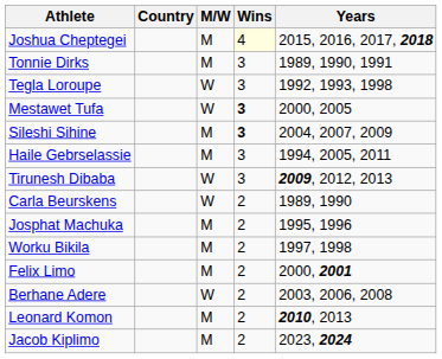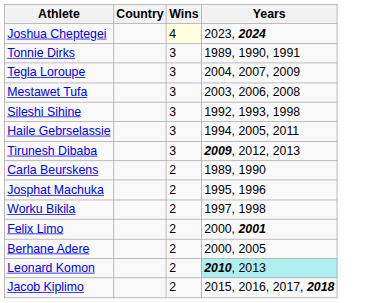 <table class="wikitable sortable">
 <tr>
 <th>Athlete</th>
 <th>Country</th>
-<th>M/W</th>
 <th>Wins</th>
 <th>Years</th>
 </tr>
 <tr>
 <td><a href='#'>Joshua Cheptegei</a></td>
 <td></td>
-<td>M</td>
 <td style="background: lightyellow;">4</td>
-<td>2015, 2016, 2017, <strong><em>2018</em></strong></td>
+<td>2023, <strong><em>2024</em></strong></td>
 </tr>
 <tr>
 <td><a href='#'>Tonnie Dirks</a></td>
 <td></td>
-<td>M</td>
 <td>3</td>
 <td>1989, 1990, 1991</td>
 </tr>
 <tr>
 <td><a href='#'>Tegla Loroupe</a></td>
 <td></td>
-<td>W</td>
+<td>3</td>
+<td>2004, 2007, 2009</td>
+</tr>
+<tr>
+<td><a href='#'>Mestawet Tufa</a></td>
+<td></td>
+<td>3</td>
+<td>2003, 2006, 2008</td>
+</tr>
+<tr>
+<td><a href='#'>Sileshi Sihine</a></td>
+<td></td>
 <td>3</td>
 <td>1992, 1993, 1998</td>
 </tr>
 <tr>
-<td><a href='#'>Mestawet Tufa</a></td>
-<td></td>
-<td>W</td>
-<td><strong>3</strong></td>
-<td>2000, 2005</td>
-</tr>
-<tr>
-<td><a href='#'>Sileshi Sihine</a></td>
-<td></td>
-<td>M</td>
-<td><strong>3</strong></td>
-<td>2004, 2007, 2009</td>
-</tr>
-<tr>
 <td><a href='#'>Haile Gebrselassie</a></td>
 <td></td>
-<td>M</td>
 <td>3</td>
 <td>1994, 2005, 2011</td>
 </tr>
 <tr>
 <td><a href='#'>Tirunesh Dibaba</a></td>
 <td></td>
-<td>W</td>
 <td>3</td>
 <td><strong><em>2009</em></strong>, 2012, 2013</td>
 </tr>
 <tr>
 <td><a href='#'>Carla Beurskens</a></td>
 <td></td>
-<td>W</td>
 <td>2</td>
 <td>1989, 1990</td>
 </tr>
 <tr>
 <td><a href='#'>Josphat Machuka</a></td>
 <td></td>
-<td>M</td>
 <td>2</td>
 <td>1995, 1996</td>
 </tr>
 <tr>
 <td><a href='#'>Worku Bikila</a></td>
 <td></td>
-<td>M</td>
 <td>2</td>
 <td>1997, 1998</td>
 </tr>
 <tr>
 <td><a href='#'>Felix Limo</a></td>
 <td></td>
-<td>M</td>
 <td>2</td>
 <td>2000, <strong><em>2001</em></strong></td>
 </tr>
 <tr>
 <td><a href='#'>Berhane Adere</a></td>
 <td></td>
-<td>W</td>
 <td>2</td>
-<td>2003, 2006, 2008</td>
+<td>2000, 2005</td>
 </tr>
 <tr>
 <td><a href='#'>Leonard Komon</a></td>
 <td></td>
-<td>M</td>
 <td>2</td>
-<td><strong><em>2010</em></strong>, 2013</td>
+<td style="background: paleturquoise;"><strong><em>2010</em></strong>, 2013</td>
 </tr>
 <tr>
 <td><a href='#'>Jacob Kiplimo</a></td>
 <td></td>
-<td>M</td>
 <td>2</td>
-<td>2023, <strong><em>2024</em></strong></td>
+<td>2015, 2016, 2017, <strong><em>2018</em></strong></td>
 </tr>
 </table>
